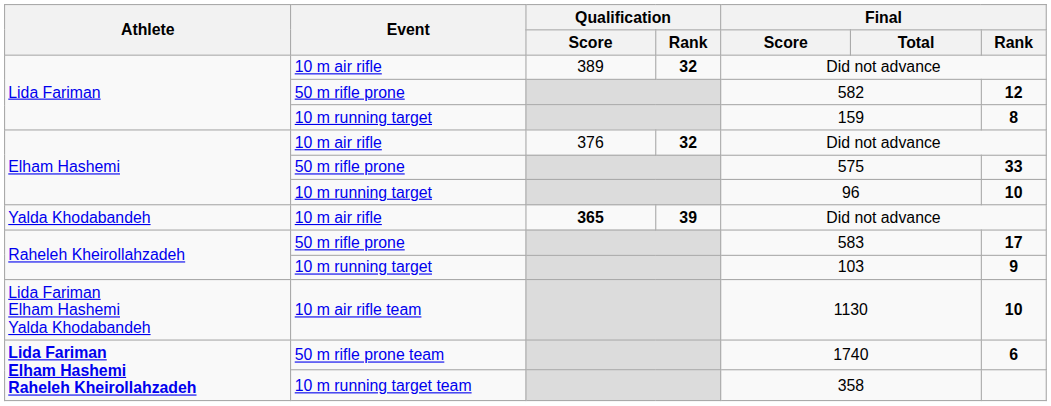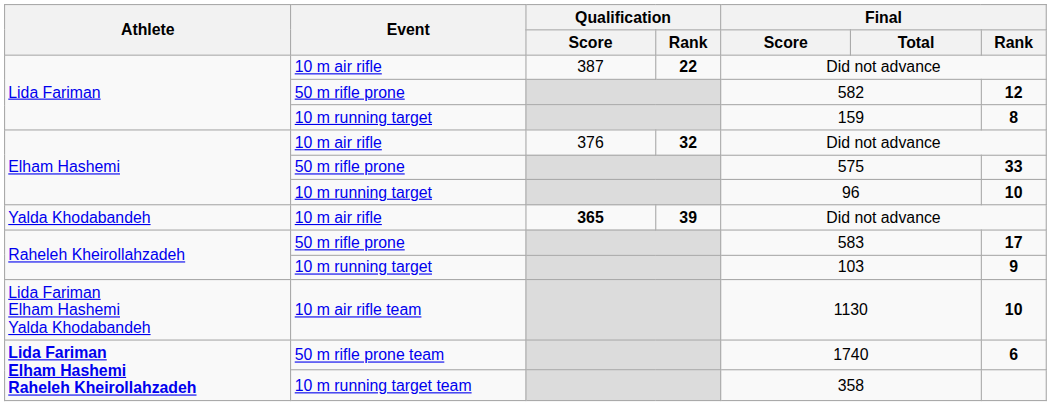 <table class="wikitable" width="75%" style="text-align:center; font-size:90%">
 <tr>
 <th rowspan="2" width="22%">Athlete</th>
 <th rowspan="2" width="18%">Event</th>
 <th colspan="2">Qualification</th>
 <th colspan="3">Final</th>
 </tr>
 <tr>
 <th width="10%">Score</th>
 <th width="5%">Rank</th>
 <th width="10%">Score</th>
 <th width="10%">Total</th>
 <th width="5%">Rank</th>
 </tr>
 <tr>
 <td rowspan="3" align="left"><a href='#'>Lida Fariman</a></td>
 <td align="left"><a href='#'>10 m air rifle</a></td>
-<td>389</td>
-<td><strong>32</strong></td>
+<td>387</td>
+<td><strong>22</strong></td>
 <td colspan=3>Did not advance</td>
 </tr>
 <tr>
 <td align="left"><a href='#'>50 m rifle prone</a></td>
 <td colspan=2 bgcolor=#DCDCDC></td>
 <td colspan=2>582</td>
 <td><strong>12</strong></td>
 </tr>
 <tr>
 <td align="left"><a href='#'>10 m running target</a></td>
 <td colspan=2 bgcolor=#DCDCDC></td>
 <td colspan=2>159</td>
 <td><strong>8</strong></td>
 </tr>
 <tr>
 <td rowspan="3" align="left"><a href='#'>Elham Hashemi</a></td>
 <td align="left"><a href='#'>10 m air rifle</a></td>
 <td>376</td>
 <td><strong>32</strong></td>
 <td colspan=3 align=center>Did not advance</td>
 </tr>
 <tr>
 <td align="left"><a href='#'>50 m rifle prone</a></td>
 <td colspan=2 bgcolor=#DCDCDC></td>
 <td colspan=2>575</td>
 <td><strong>33</strong></td>
 </tr>
 <tr>
 <td align="left"><a href='#'>10 m running target</a></td>
 <td colspan=2 bgcolor=#DCDCDC></td>
 <td colspan=2>96</td>
 <td><strong>10</strong></td>
 </tr>
 <tr>
 <td align="left"><a href='#'>Yalda Khodabandeh</a></td>
 <td align="left"><a href='#'>10 m air rifle</a></td>
 <td><strong>365</strong></td>
 <td><strong>39</strong></td>
 <td colspan=3>Did not advance</td>
 </tr>
 <tr>
 <td rowspan="2" align="left"><a href='#'>Raheleh Kheirollahzadeh</a></td>
 <td align="left"><a href='#'>50 m rifle prone</a></td>
 <td colspan=2 bgcolor=#DCDCDC></td>
 <td colspan=2>583</td>
 <td><strong>17</strong></td>
 </tr>
 <tr>
 <td align="left"><a href='#'>10 m running target</a></td>
 <td colspan=2 bgcolor=#DCDCDC></td>
 <td colspan=2>103</td>
 <td><strong>9</strong></td>
 </tr>
 <tr>
 <td align="left"><a href='#'>Lida Fariman</a><br><a href='#'>Elham Hashemi</a><br><a href='#'>Yalda Khodabandeh</a></td>
 <td align="left"><a href='#'>10 m air rifle team</a></td>
 <td colspan=2 bgcolor=#DCDCDC></td>
 <td colspan=2>1130</td>
 <td><strong>10</strong></td>
 </tr>
 <tr>
 <td rowspan="2" align="left"><strong><a href='#'>Lida Fariman</a><br><a href='#'>Elham Hashemi</a><br><a href='#'>Raheleh Kheirollahzadeh</a></strong></td>
 <td align="left"><a href='#'>50 m rifle prone team</a></td>
 <td colspan=2 bgcolor=#DCDCDC></td>
 <td colspan=2>1740</td>
 <td><strong>6</strong></td>
 </tr>
 <tr>
 <td align="left"><a href='#'>10 m running target team</a></td>
 <td colspan=2 bgcolor=#DCDCDC></td>
 <td colspan=2>358</td>
 <td></td>
 </tr>
 </table>
